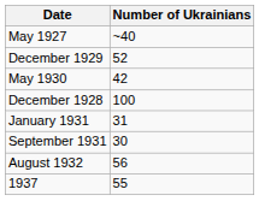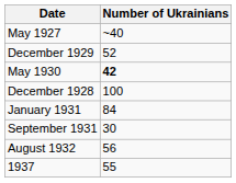 <table class="wikitable">
 <tr>
 <th>Date</th>
 <th>Number of Ukrainians</th>
 </tr>
 <tr>
 <td>May 1927</td>
 <td>~40</td>
 </tr>
 <tr>
 <td>December 1929</td>
 <td>52</td>
 </tr>
 <tr>
 <td>May 1930</td>
-<td>42</td>
+<td><strong>42</strong></td>
 </tr>
 <tr>
 <td>December 1928</td>
 <td>100</td>
 </tr>
 <tr>
 <td>January 1931</td>
-<td>31</td>
+<td>84</td>
 </tr>
 <tr>
 <td>September 1931</td>
 <td>30</td>
 </tr>
 <tr>
 <td>August 1932</td>
 <td>56</td>
 </tr>
 <tr>
 <td>1937</td>
 <td>55</td>
 </tr>
 </table>
